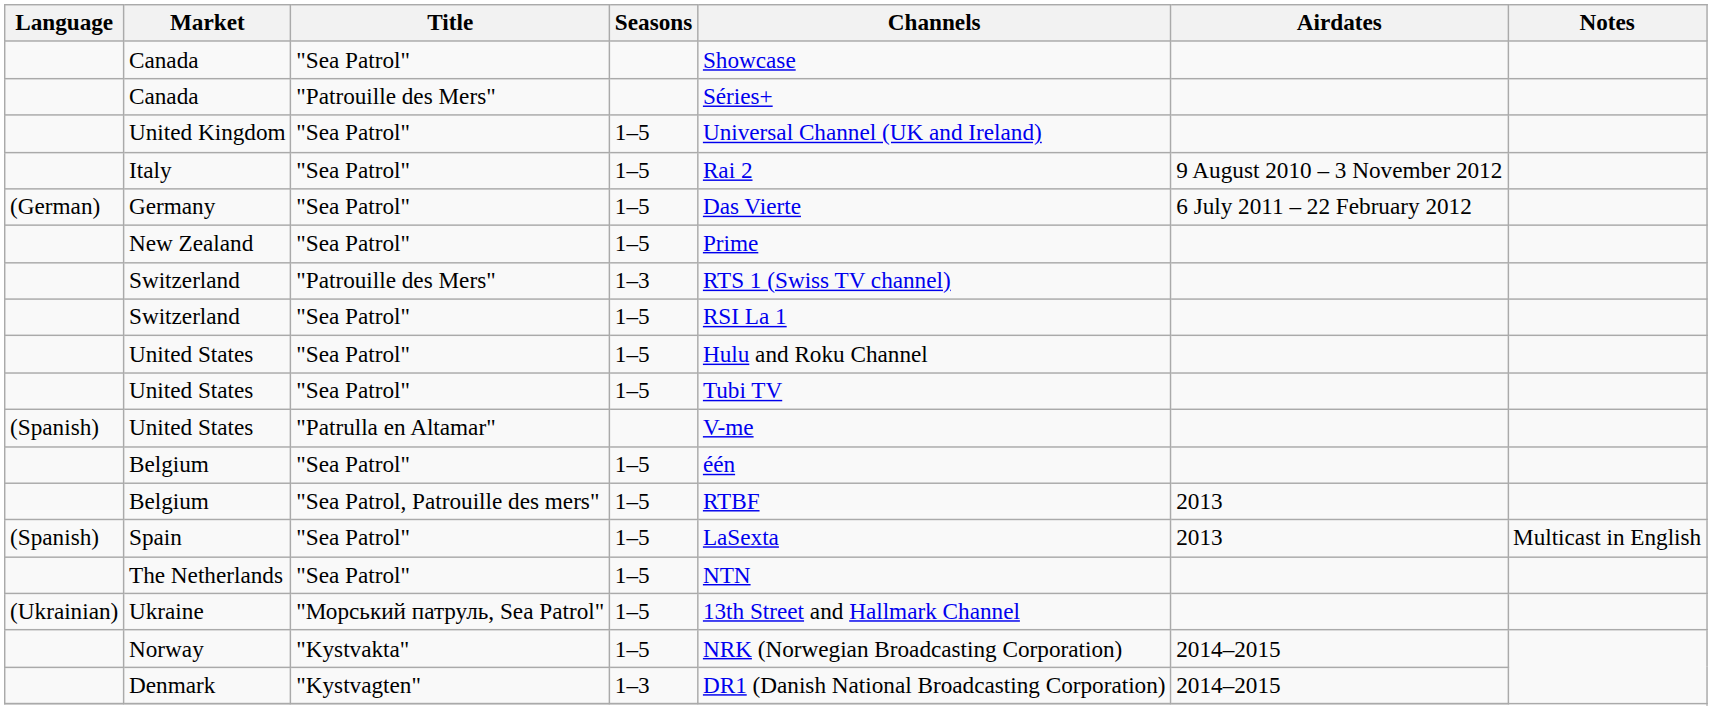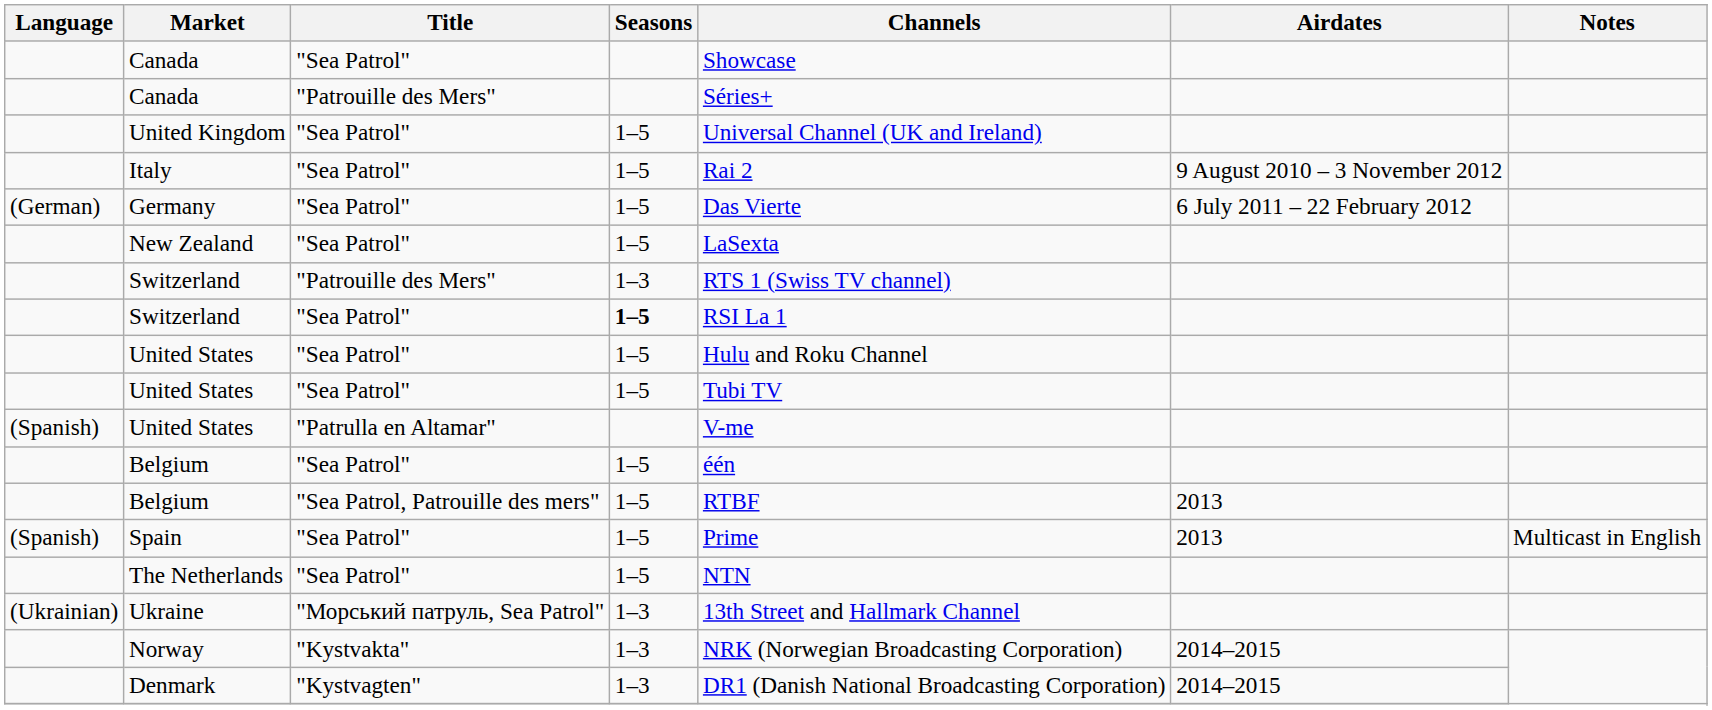 <table class=wikitable>
 <tr>
 <th>Language</th>
 <th>Market</th>
 <th>Title</th>
 <th>Seasons</th>
 <th>Channels</th>
 <th>Airdates</th>
 <th>Notes</th>
 </tr>
 <tr>
 <td></td>
 <td>Canada</td>
 <td>"Sea Patrol"</td>
 <td></td>
 <td><a href='#'>Showcase</a></td>
 <td></td>
 <td></td>
 </tr>
 <tr>
 <td></td>
 <td>Canada</td>
 <td>"Patrouille des Mers"</td>
 <td></td>
 <td><a href='#'>Séries+</a></td>
 <td></td>
 <td></td>
 </tr>
 <tr>
 <td></td>
 <td>United Kingdom</td>
 <td>"Sea Patrol"</td>
 <td>1–5</td>
 <td><a href='#'>Universal Channel (UK and Ireland)</a></td>
 <td></td>
 <td></td>
 </tr>
 <tr>
 <td></td>
 <td>Italy</td>
 <td>"Sea Patrol"</td>
 <td>1–5</td>
 <td><a href='#'>Rai 2</a></td>
 <td>9 August 2010 – 3 November 2012</td>
 <td></td>
 </tr>
 <tr>
 <td>(German)</td>
 <td>Germany</td>
 <td>"Sea Patrol"</td>
 <td>1–5</td>
 <td><a href='#'>Das Vierte</a></td>
 <td>6 July 2011 – 22 February 2012</td>
 <td></td>
 </tr>
 <tr>
 <td></td>
 <td>New Zealand</td>
 <td>"Sea Patrol"</td>
 <td>1–5</td>
-<td><a href='#'>Prime</a></td>
+<td><a href='#'>LaSexta</a></td>
 <td></td>
 <td></td>
 </tr>
 <tr>
 <td></td>
 <td>Switzerland</td>
 <td>"Patrouille des Mers"</td>
 <td>1–3</td>
 <td><a href='#'>RTS 1 (Swiss TV channel)</a></td>
 <td></td>
 <td></td>
 </tr>
 <tr>
 <td></td>
 <td>Switzerland</td>
 <td>"Sea Patrol"</td>
-<td>1–5</td>
+<td><strong>1–5</strong></td>
 <td><a href='#'>RSI La 1</a></td>
 <td></td>
 <td></td>
 </tr>
 <tr>
 <td></td>
 <td>United States</td>
 <td>"Sea Patrol"</td>
 <td>1–5</td>
 <td><a href='#'>Hulu</a> and Roku Channel</td>
 <td></td>
 <td></td>
 </tr>
 <tr>
 <td></td>
 <td>United States</td>
 <td>"Sea Patrol"</td>
 <td>1–5</td>
 <td><a href='#'>Tubi TV</a></td>
 <td></td>
 <td></td>
 </tr>
 <tr>
 <td>(Spanish)</td>
 <td>United States</td>
 <td>"Patrulla en Altamar"</td>
 <td></td>
 <td><a href='#'>V-me</a></td>
 <td></td>
 <td></td>
 </tr>
 <tr>
 <td></td>
 <td>Belgium</td>
 <td>"Sea Patrol"</td>
 <td>1–5</td>
 <td><a href='#'>één</a></td>
 <td></td>
 <td></td>
 </tr>
 <tr>
 <td></td>
 <td>Belgium</td>
 <td>"Sea Patrol, Patrouille des mers"</td>
 <td>1–5</td>
 <td><a href='#'>RTBF</a></td>
 <td>2013</td>
 <td></td>
 </tr>
 <tr>
 <td>(Spanish)</td>
 <td>Spain</td>
 <td>"Sea Patrol"</td>
 <td>1–5</td>
-<td><a href='#'>LaSexta</a></td>
+<td><a href='#'>Prime</a></td>
 <td>2013</td>
 <td>Multicast in English</td>
 </tr>
 <tr>
 <td></td>
 <td>The Netherlands</td>
 <td>"Sea Patrol"</td>
 <td>1–5</td>
 <td><a href='#'>NTN</a></td>
 <td></td>
 <td></td>
 </tr>
 <tr>
 <td>(Ukrainian)</td>
 <td>Ukraine</td>
 <td>"Морський патруль, Sea Patrol"</td>
-<td>1–5</td>
+<td>1–3</td>
 <td><a href='#'>13th Street</a> and <a href='#'>Hallmark Channel</a></td>
 <td></td>
 <td></td>
 </tr>
 <tr>
 <td></td>
 <td>Norway</td>
 <td>"Kystvakta"</td>
-<td>1–5</td>
+<td>1–3</td>
 <td><a href='#'>NRK</a> (Norwegian Broadcasting Corporation)</td>
 <td>2014–2015</td>
 </tr>
 <tr>
 <td></td>
 <td>Denmark</td>
 <td>"Kystvagten"</td>
 <td>1–3</td>
 <td><a href='#'>DR1</a> (Danish National Broadcasting Corporation)</td>
 <td>2014–2015</td>
 </tr>
 <tr>
 </tr>
 </table>
